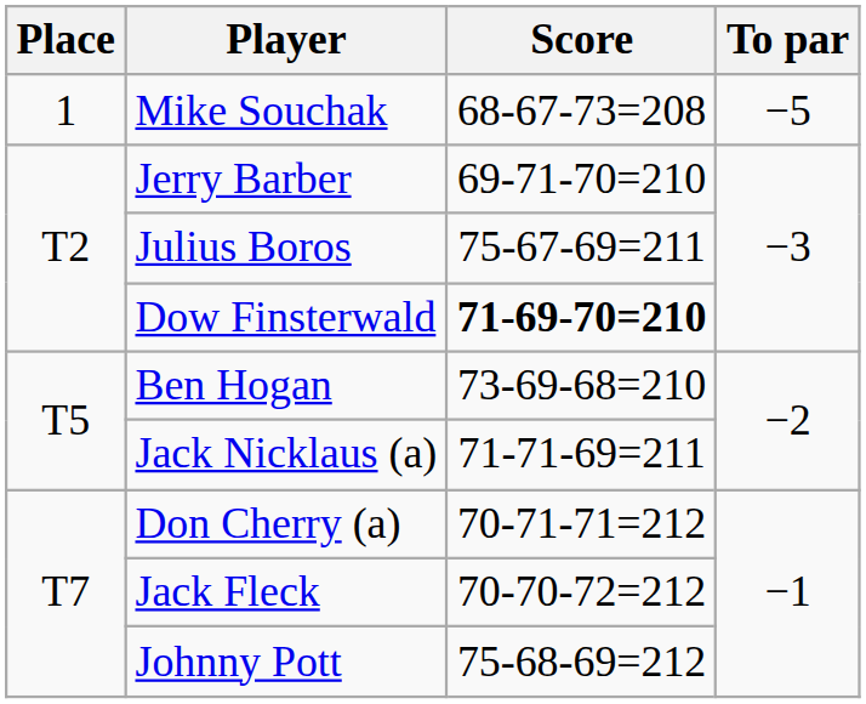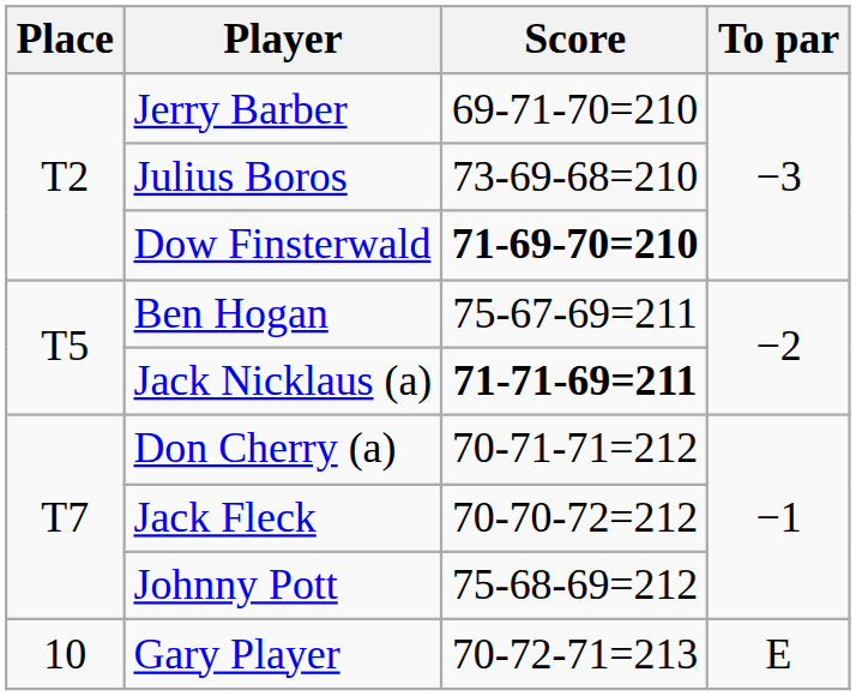 <table class="wikitable">
 <tr>
 <th>Place</th>
 <th>Player</th>
 <th>Score</th>
 <th>To par</th>
-</tr>
-<tr>
-<td align=center>1</td>
-<td> <a href='#'>Mike Souchak</a></td>
-<td align=center>68-67-73=208</td>
-<td align=center>−5</td>
 </tr>
 <tr>
 <td rowspan="3" align=center>T2</td>
 <td> <a href='#'>Jerry Barber</a></td>
 <td align=center>69-71-70=210</td>
 <td rowspan="3" align=center>−3</td>
 </tr>
 <tr>
 <td> <a href='#'>Julius Boros</a></td>
-<td align=center>75-67-69=211</td>
+<td align=center>73-69-68=210</td>
 </tr>
 <tr>
 <td> <a href='#'>Dow Finsterwald</a></td>
 <td align=center><strong>71-69-70=210</strong></td>
 </tr>
 <tr>
 <td rowspan="2" align=center>T5</td>
 <td> <a href='#'>Ben Hogan</a></td>
-<td align=center>73-69-68=210</td>
+<td align=center>75-67-69=211</td>
 <td rowspan="2" align=center>−2</td>
 </tr>
 <tr>
 <td> <a href='#'>Jack Nicklaus</a> (a)</td>
-<td align=center>71-71-69=211</td>
+<td align=center><strong>71-71-69=211</strong></td>
 </tr>
 <tr>
 <td rowspan="3" align=center>T7</td>
 <td> <a href='#'>Don Cherry</a> (a)</td>
 <td align=center>70-71-71=212</td>
 <td rowspan="3" align=center>−1</td>
 </tr>
 <tr>
 <td> <a href='#'>Jack Fleck</a></td>
 <td align=center>70-70-72=212</td>
 </tr>
 <tr>
 <td> <a href='#'>Johnny Pott</a></td>
 <td align=center>75-68-69=212</td>
 </tr>
+<tr>
+<td align=center>10</td>
+<td> <a href='#'>Gary Player</a></td>
+<td align=center>70-72-71=213</td>
+<td align=center>E</td>
+</tr>
 </table>
